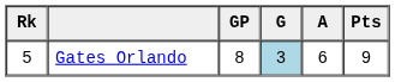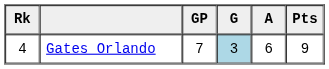 <table border=1 cellpadding=5 cellspacing=0>
 <tr>
 <th bgcolor="#efefef" width="20">Rk</th>
 <th bgcolor="#efefef" width="120"></th>
 <th bgcolor="#efefef" width="20">GP</th>
 <th bgcolor="#efefef" width="20">G</th>
 <th bgcolor="#efefef" width="20">A</th>
 <th bgcolor="#efefef" width="20">Pts</th>
 </tr>
 <tr align=center>
-<td>5</td>
+<td>4</td>
 <td align=left> <a href='#'>Gates Orlando</a></td>
-<td>8</td>
+<td>7</td>
 <td style="background: lightblue;">3</td>
 <td>6</td>
 <td>9</td>
 </tr>
 </table>
